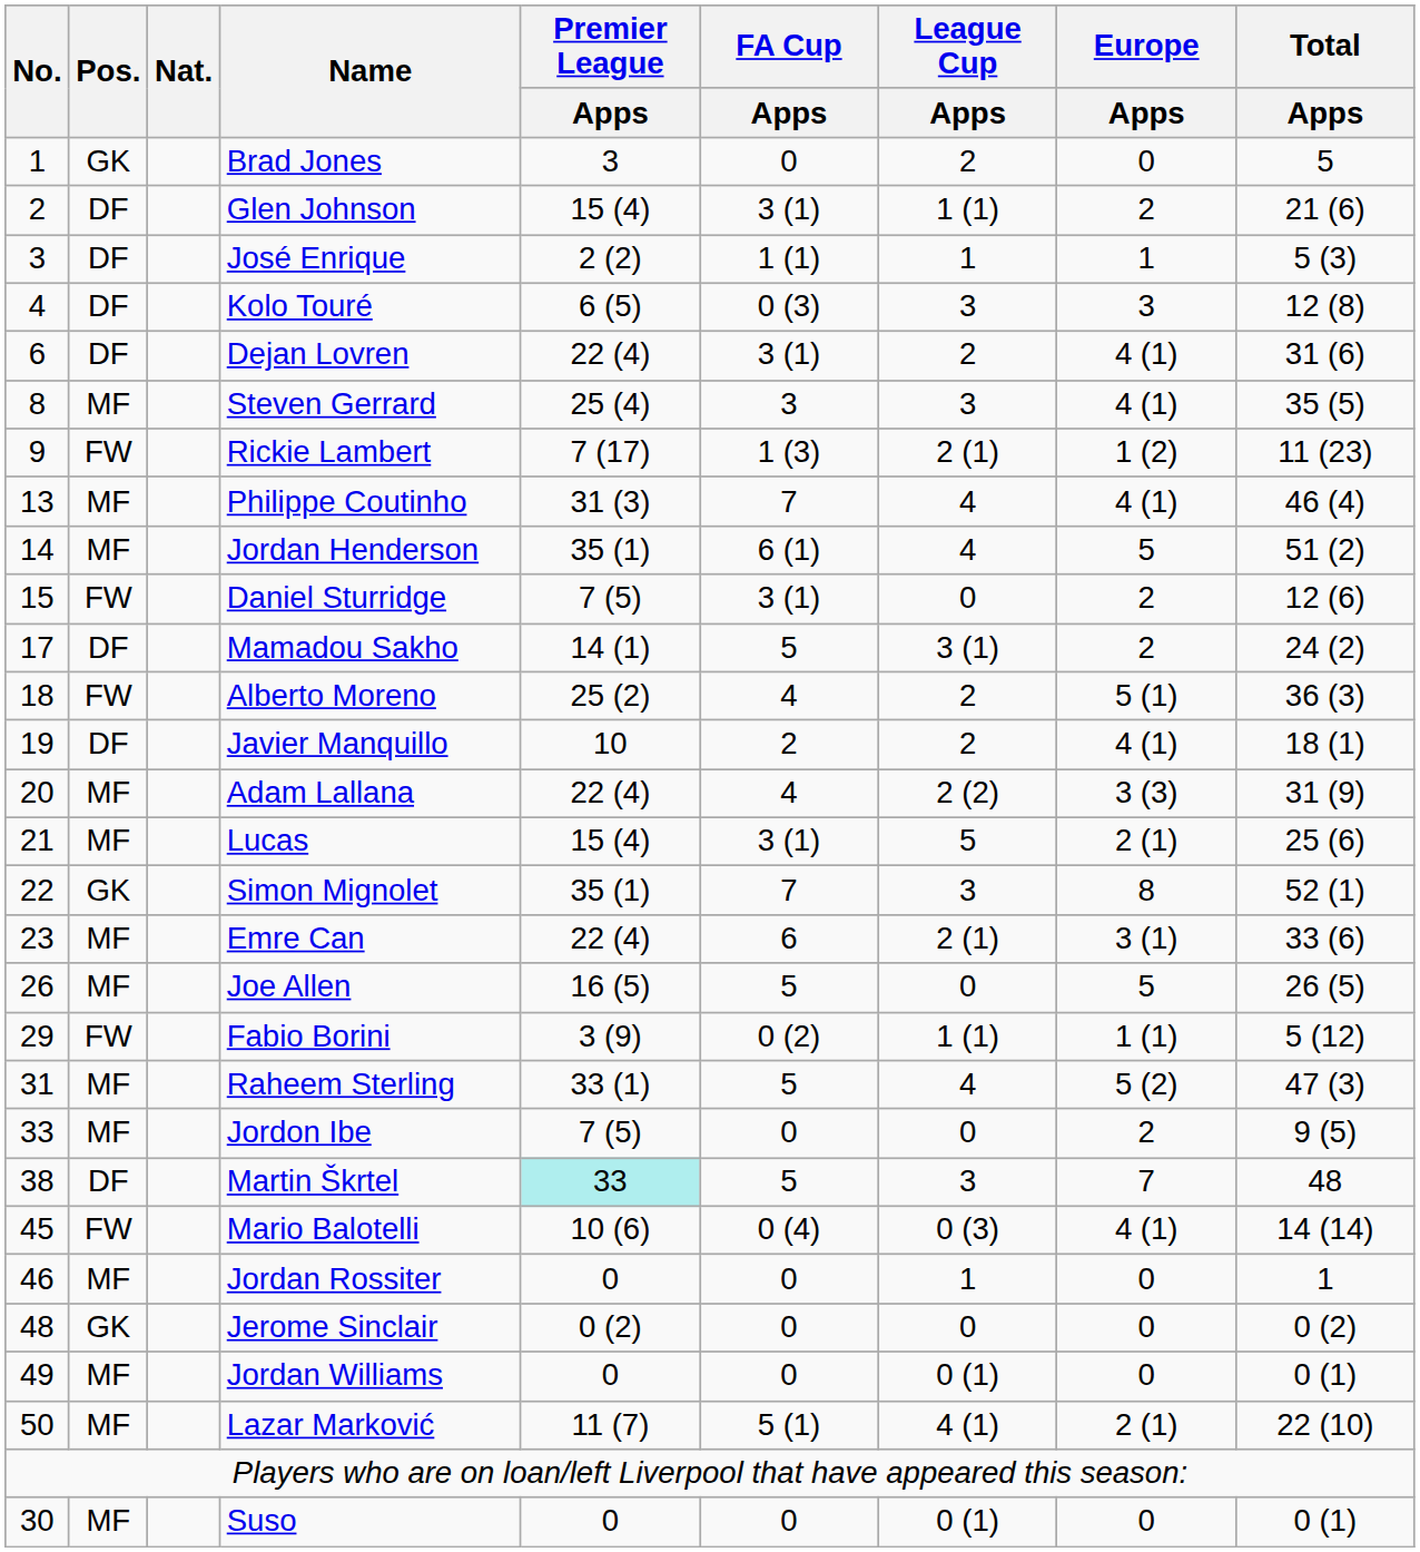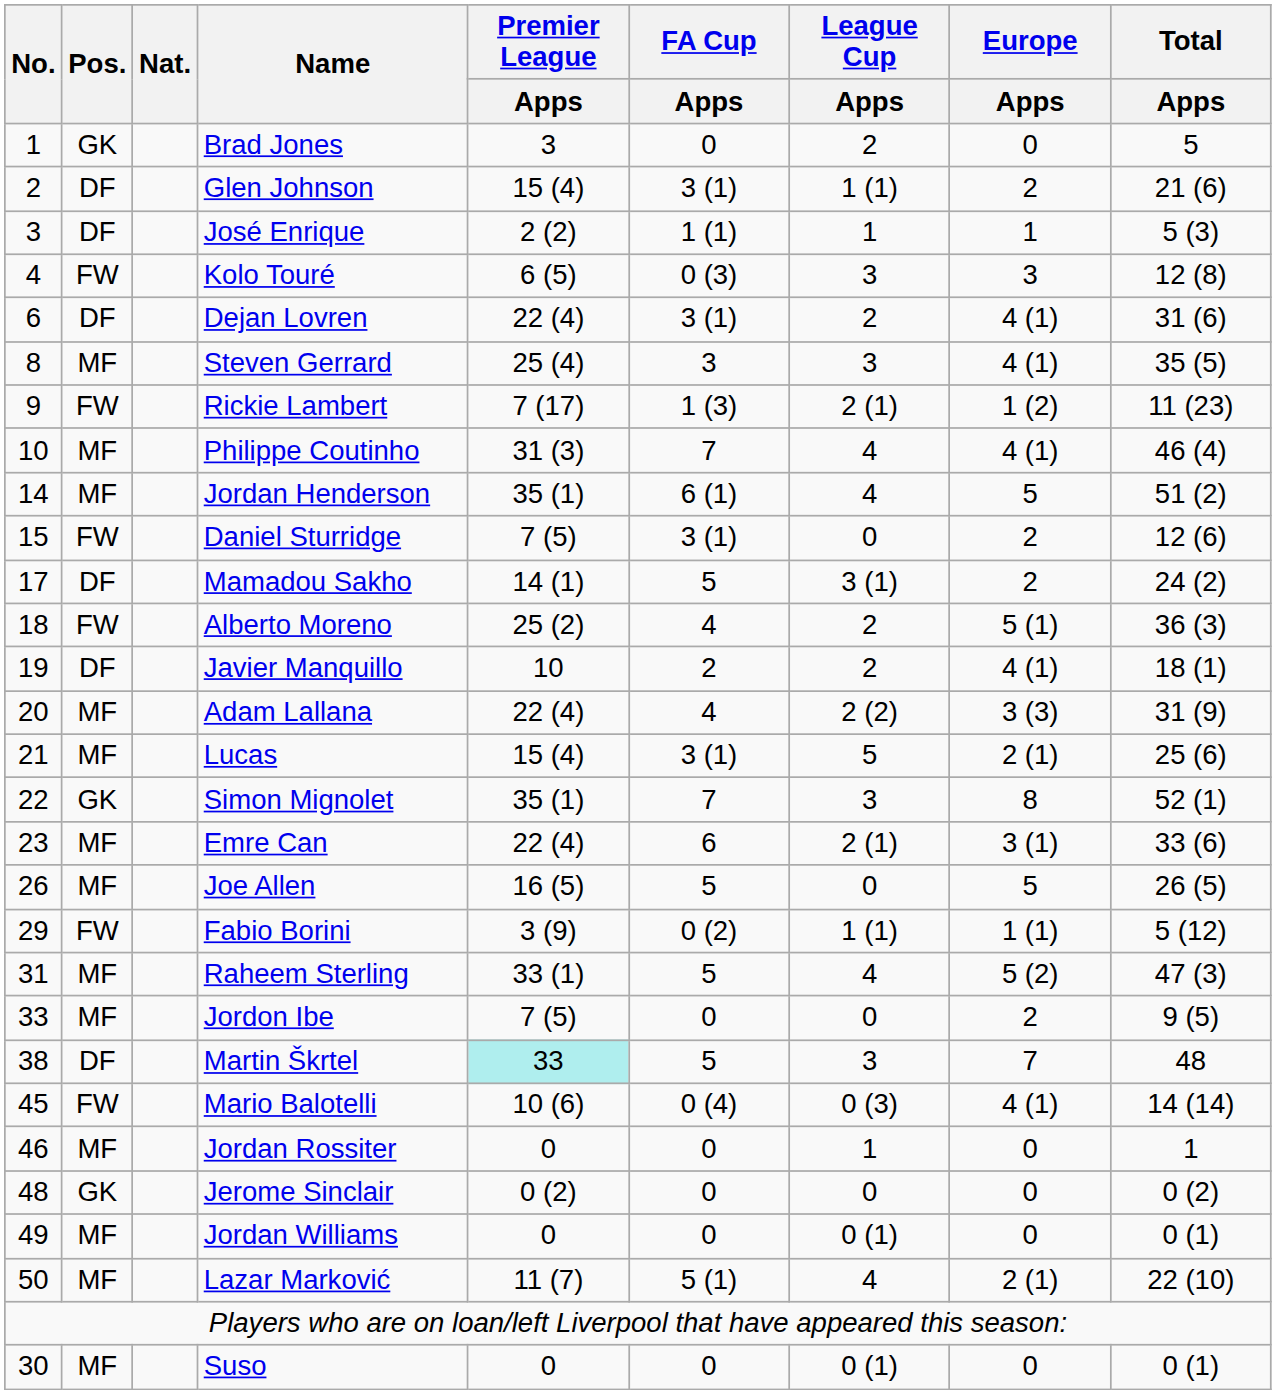 <table class="wikitable sortable" style="text-align:center">
 <tr>
 <th rowspan="2">No.</th>
 <th rowspan="2">Pos.</th>
 <th rowspan="2">Nat.</th>
 <th rowspan="2" style="width:150px;">Name</th>
 <th style="width:86px;"><a href='#'>Premier League</a></th>
 <th style="width:86px;"><a href='#'>FA Cup</a></th>
 <th style="width:86px;"><a href='#'>League Cup</a></th>
 <th style="width:86px;"><a href='#'>Europe</a></th>
 <th style="width:86px;">Total</th>
 </tr>
 <tr>
 <th>Apps</th>
 <th>Apps</th>
 <th>Apps</th>
 <th>Apps</th>
 <th>Apps</th>
 </tr>
 <tr>
 <td>1</td>
 <td>GK</td>
 <td></td>
 <td align=left><a href='#'>Brad Jones</a></td>
 <td>3</td>
 <td>0</td>
 <td>2</td>
 <td>0</td>
 <td>5</td>
 </tr>
 <tr>
 <td>2</td>
 <td>DF</td>
 <td></td>
 <td align=left><a href='#'>Glen Johnson</a></td>
 <td>15 (4)</td>
 <td>3 (1)</td>
 <td>1 (1)</td>
 <td>2</td>
 <td>21 (6)</td>
 </tr>
 <tr>
 <td>3</td>
 <td>DF</td>
 <td></td>
 <td align=left><a href='#'>José Enrique</a></td>
 <td>2 (2)</td>
 <td>1 (1)</td>
 <td>1</td>
 <td>1</td>
 <td>5 (3)</td>
 </tr>
 <tr>
 <td>4</td>
-<td>DF</td>
+<td>FW</td>
 <td></td>
 <td align=left><a href='#'>Kolo Touré</a></td>
 <td>6 (5)</td>
 <td>0 (3)</td>
 <td>3</td>
 <td>3</td>
 <td>12 (8)</td>
 </tr>
 <tr>
 <td>6</td>
 <td>DF</td>
 <td></td>
 <td align=left><a href='#'>Dejan Lovren</a></td>
 <td>22 (4)</td>
 <td>3 (1)</td>
 <td>2</td>
 <td>4 (1)</td>
 <td>31 (6)</td>
 </tr>
 <tr>
 <td>8</td>
 <td>MF</td>
 <td></td>
 <td align=left><a href='#'>Steven Gerrard</a></td>
 <td>25 (4)</td>
 <td>3</td>
 <td>3</td>
 <td>4 (1)</td>
 <td>35 (5)</td>
 </tr>
 <tr>
 <td>9</td>
 <td>FW</td>
 <td></td>
 <td align=left><a href='#'>Rickie Lambert</a></td>
 <td>7 (17)</td>
 <td>1 (3)</td>
 <td>2 (1)</td>
 <td>1 (2)</td>
 <td>11 (23)</td>
 </tr>
 <tr>
-<td>13</td>
+<td>10</td>
 <td>MF</td>
 <td></td>
 <td align=left><a href='#'>Philippe Coutinho</a></td>
 <td>31 (3)</td>
 <td>7</td>
 <td>4</td>
 <td>4 (1)</td>
 <td>46 (4)</td>
 </tr>
 <tr>
 <td>14</td>
 <td>MF</td>
 <td></td>
 <td align=left><a href='#'>Jordan Henderson</a></td>
 <td>35 (1)</td>
 <td>6 (1)</td>
 <td>4</td>
 <td>5</td>
 <td>51 (2)</td>
 </tr>
 <tr>
 <td>15</td>
 <td>FW</td>
 <td></td>
 <td align=left><a href='#'>Daniel Sturridge</a></td>
 <td>7 (5)</td>
 <td>3 (1)</td>
 <td>0</td>
 <td>2</td>
 <td>12 (6)</td>
 </tr>
 <tr>
 <td>17</td>
 <td>DF</td>
 <td></td>
 <td align=left><a href='#'>Mamadou Sakho</a></td>
 <td>14 (1)</td>
 <td>5</td>
 <td>3 (1)</td>
 <td>2</td>
 <td>24 (2)</td>
 </tr>
 <tr>
 <td>18</td>
 <td>FW</td>
 <td></td>
 <td align=left><a href='#'>Alberto Moreno</a></td>
 <td>25 (2)</td>
 <td>4</td>
 <td>2</td>
 <td>5 (1)</td>
 <td>36 (3)</td>
 </tr>
 <tr>
 <td>19</td>
 <td>DF</td>
 <td></td>
 <td align=left><a href='#'>Javier Manquillo</a></td>
 <td>10</td>
 <td>2</td>
 <td>2</td>
 <td>4 (1)</td>
 <td>18 (1)</td>
 </tr>
 <tr>
 <td>20</td>
 <td>MF</td>
 <td></td>
 <td align=left><a href='#'>Adam Lallana</a></td>
 <td>22 (4)</td>
 <td>4</td>
 <td>2 (2)</td>
 <td>3 (3)</td>
 <td>31 (9)</td>
 </tr>
 <tr>
 <td>21</td>
 <td>MF</td>
 <td></td>
 <td align=left><a href='#'>Lucas</a></td>
 <td>15 (4)</td>
 <td>3 (1)</td>
 <td>5</td>
 <td>2 (1)</td>
 <td>25 (6)</td>
 </tr>
 <tr>
 <td>22</td>
 <td>GK</td>
 <td></td>
 <td align=left><a href='#'>Simon Mignolet</a></td>
 <td>35 (1)</td>
 <td>7</td>
 <td>3</td>
 <td>8</td>
 <td>52 (1)</td>
 </tr>
 <tr>
 <td>23</td>
 <td>MF</td>
 <td></td>
 <td align=left><a href='#'>Emre Can</a></td>
 <td>22 (4)</td>
 <td>6</td>
 <td>2 (1)</td>
 <td>3 (1)</td>
 <td>33 (6)</td>
 </tr>
 <tr>
 <td>26</td>
 <td>MF</td>
 <td></td>
 <td align=left><a href='#'>Joe Allen</a></td>
 <td>16 (5)</td>
 <td>5</td>
 <td>0</td>
 <td>5</td>
 <td>26 (5)</td>
 </tr>
 <tr>
 <td>29</td>
 <td>FW</td>
 <td></td>
 <td align=left><a href='#'>Fabio Borini</a></td>
 <td>3 (9)</td>
 <td>0 (2)</td>
 <td>1 (1)</td>
 <td>1 (1)</td>
 <td>5 (12)</td>
 </tr>
 <tr>
 <td>31</td>
 <td>MF</td>
 <td></td>
 <td align=left><a href='#'>Raheem Sterling</a></td>
 <td>33 (1)</td>
 <td>5</td>
 <td>4</td>
 <td>5 (2)</td>
 <td>47 (3)</td>
 </tr>
 <tr>
 <td>33</td>
 <td>MF</td>
 <td></td>
 <td align=left><a href='#'>Jordon Ibe</a></td>
 <td>7 (5)</td>
 <td>0</td>
 <td>0</td>
 <td>2</td>
 <td>9 (5)</td>
 </tr>
 <tr>
 <td>38</td>
 <td>DF</td>
 <td></td>
 <td align=left><a href='#'>Martin Škrtel</a></td>
 <td style="background: paleturquoise;">33</td>
 <td>5</td>
 <td>3</td>
 <td>7</td>
 <td>48</td>
 </tr>
 <tr>
 <td>45</td>
 <td>FW</td>
 <td></td>
 <td align=left><a href='#'>Mario Balotelli</a></td>
 <td>10 (6)</td>
 <td>0 (4)</td>
 <td>0 (3)</td>
 <td>4 (1)</td>
 <td>14 (14)</td>
 </tr>
 <tr>
 <td>46</td>
 <td>MF</td>
 <td></td>
 <td align=left><a href='#'>Jordan Rossiter</a></td>
 <td>0</td>
 <td>0</td>
 <td>1</td>
 <td>0</td>
 <td>1</td>
 </tr>
 <tr>
 <td>48</td>
 <td>GK</td>
 <td></td>
 <td align=left><a href='#'>Jerome Sinclair</a></td>
 <td>0 (2)</td>
 <td>0</td>
 <td>0</td>
 <td>0</td>
 <td>0 (2)</td>
 </tr>
 <tr>
 <td>49</td>
 <td>MF</td>
 <td></td>
 <td align=left><a href='#'>Jordan Williams</a></td>
 <td>0</td>
 <td>0</td>
 <td>0 (1)</td>
 <td>0</td>
 <td>0 (1)</td>
 </tr>
 <tr>
 <td>50</td>
 <td>MF</td>
 <td></td>
 <td align=left><a href='#'>Lazar Marković</a></td>
 <td>11 (7)</td>
 <td>5 (1)</td>
-<td>4 (1)</td>
+<td>4</td>
 <td>2 (1)</td>
 <td>22 (10)</td>
 </tr>
 <tr>
 <td colspan="13"><em>Players who are on loan/left Liverpool that have appeared this season:</em></td>
 </tr>
 <tr>
 <td>30</td>
 <td>MF</td>
 <td></td>
 <td align=left><a href='#'>Suso</a></td>
 <td>0</td>
 <td>0</td>
 <td>0 (1)</td>
 <td>0</td>
 <td>0 (1)</td>
 </tr>
 </table>
